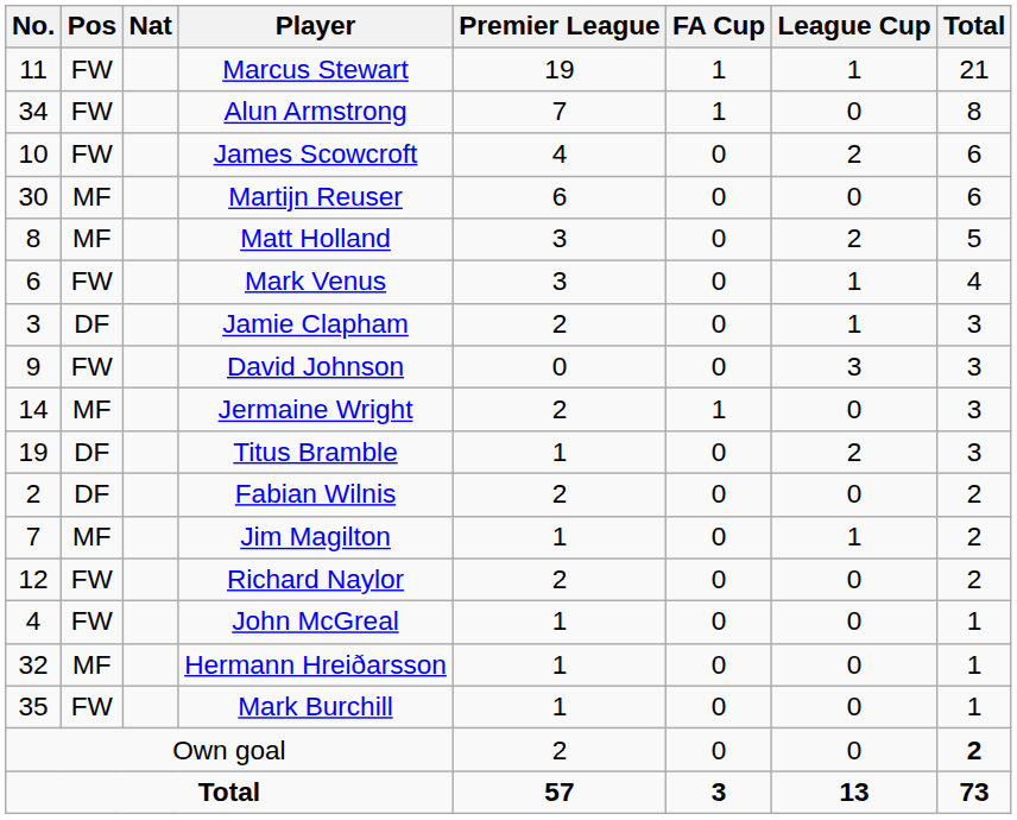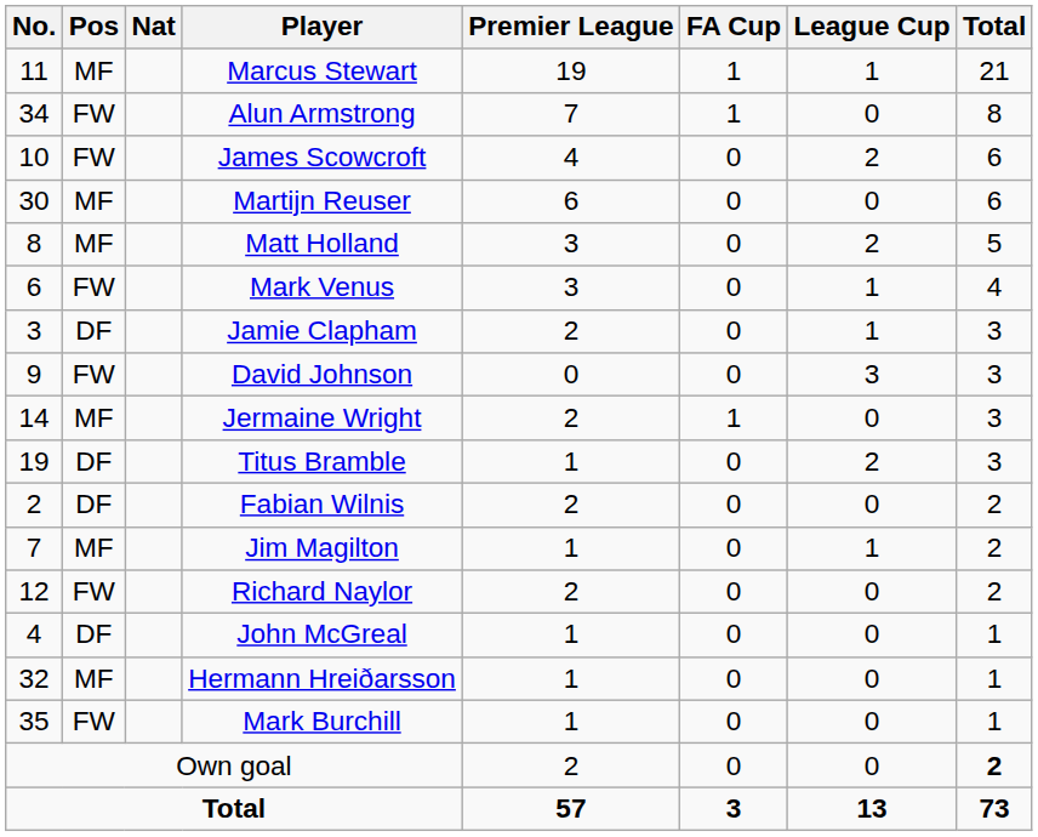 <table class="wikitable" style="text-align: center;">
 <tr>
 <th width=0%>No.</th>
 <th width=0%>Pos</th>
 <th width=0%>Nat</th>
 <th width=0%>Player</th>
 <th width=0%>Premier League</th>
 <th width=0%>FA Cup</th>
 <th width=0%>League Cup</th>
 <th width=0%>Total</th>
 </tr>
 <tr>
 <td>11</td>
-<td>FW</td>
+<td>MF</td>
 <td></td>
 <td><a href='#'>Marcus Stewart</a></td>
 <td>19</td>
 <td>1</td>
 <td>1</td>
 <td>21</td>
 </tr>
 <tr>
 <td>34</td>
 <td>FW</td>
 <td></td>
 <td><a href='#'>Alun Armstrong</a></td>
 <td>7</td>
 <td>1</td>
 <td>0</td>
 <td>8</td>
 </tr>
 <tr>
 <td>10</td>
 <td>FW</td>
 <td></td>
 <td><a href='#'>James Scowcroft</a></td>
 <td>4</td>
 <td>0</td>
 <td>2</td>
 <td>6</td>
 </tr>
 <tr>
 <td>30</td>
 <td>MF</td>
 <td></td>
 <td><a href='#'>Martijn Reuser</a></td>
 <td>6</td>
 <td>0</td>
 <td>0</td>
 <td>6</td>
 </tr>
 <tr>
 <td>8</td>
 <td>MF</td>
 <td></td>
 <td><a href='#'>Matt Holland</a></td>
 <td>3</td>
 <td>0</td>
 <td>2</td>
 <td>5</td>
 </tr>
 <tr>
 <td>6</td>
 <td>FW</td>
 <td></td>
 <td><a href='#'>Mark Venus</a></td>
 <td>3</td>
 <td>0</td>
 <td>1</td>
 <td>4</td>
 </tr>
 <tr>
 <td>3</td>
 <td>DF</td>
 <td></td>
 <td><a href='#'>Jamie Clapham</a></td>
 <td>2</td>
 <td>0</td>
 <td>1</td>
 <td>3</td>
 </tr>
 <tr>
 <td>9</td>
 <td>FW</td>
 <td></td>
 <td><a href='#'>David Johnson</a></td>
 <td>0</td>
 <td>0</td>
 <td>3</td>
 <td>3</td>
 </tr>
 <tr>
 <td>14</td>
 <td>MF</td>
 <td></td>
 <td><a href='#'>Jermaine Wright</a></td>
 <td>2</td>
 <td>1</td>
 <td>0</td>
 <td>3</td>
 </tr>
 <tr>
 <td>19</td>
 <td>DF</td>
 <td></td>
 <td><a href='#'>Titus Bramble</a></td>
 <td>1</td>
 <td>0</td>
 <td>2</td>
 <td>3</td>
 </tr>
 <tr>
 <td>2</td>
 <td>DF</td>
 <td></td>
 <td><a href='#'>Fabian Wilnis</a></td>
 <td>2</td>
 <td>0</td>
 <td>0</td>
 <td>2</td>
 </tr>
 <tr>
 <td>7</td>
 <td>MF</td>
 <td></td>
 <td><a href='#'>Jim Magilton</a></td>
 <td>1</td>
 <td>0</td>
 <td>1</td>
 <td>2</td>
 </tr>
 <tr>
 <td>12</td>
 <td>FW</td>
 <td></td>
 <td><a href='#'>Richard Naylor</a></td>
 <td>2</td>
 <td>0</td>
 <td>0</td>
 <td>2</td>
 </tr>
 <tr>
 <td>4</td>
-<td>FW</td>
+<td>DF</td>
 <td></td>
 <td><a href='#'>John McGreal</a></td>
 <td>1</td>
 <td>0</td>
 <td>0</td>
 <td>1</td>
 </tr>
 <tr>
 <td>32</td>
 <td>MF</td>
 <td></td>
 <td><a href='#'>Hermann Hreiðarsson</a></td>
 <td>1</td>
 <td>0</td>
 <td>0</td>
 <td>1</td>
 </tr>
 <tr>
 <td>35</td>
 <td>FW</td>
 <td></td>
 <td><a href='#'>Mark Burchill</a></td>
 <td>1</td>
 <td>0</td>
 <td>0</td>
 <td>1</td>
 </tr>
 <tr>
 <td colspan=4>Own goal</td>
 <td>2</td>
 <td>0</td>
 <td>0</td>
 <td><strong>2</strong></td>
 </tr>
 <tr>
 <td colspan=4><strong>Total</strong></td>
 <td><strong>57</strong></td>
 <td><strong>3</strong></td>
 <td><strong>13</strong></td>
 <td><strong>73</strong></td>
 </tr>
 </table>
